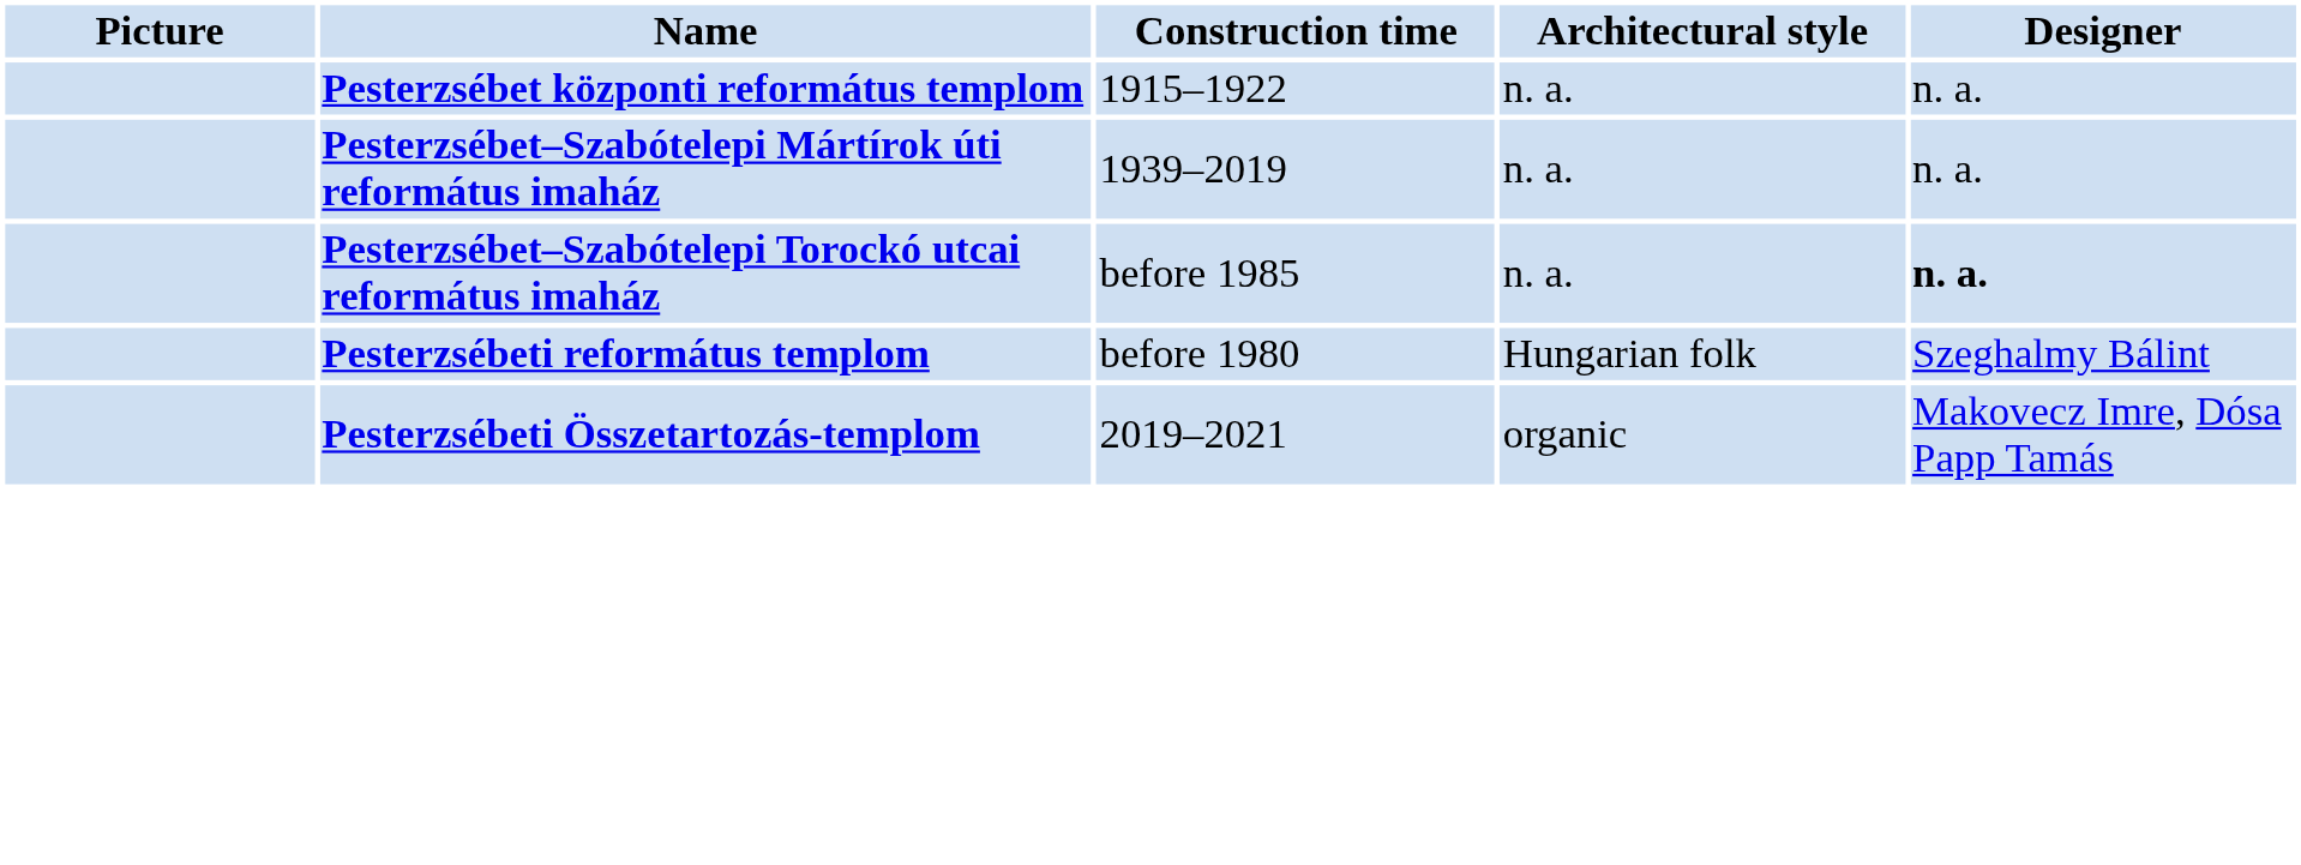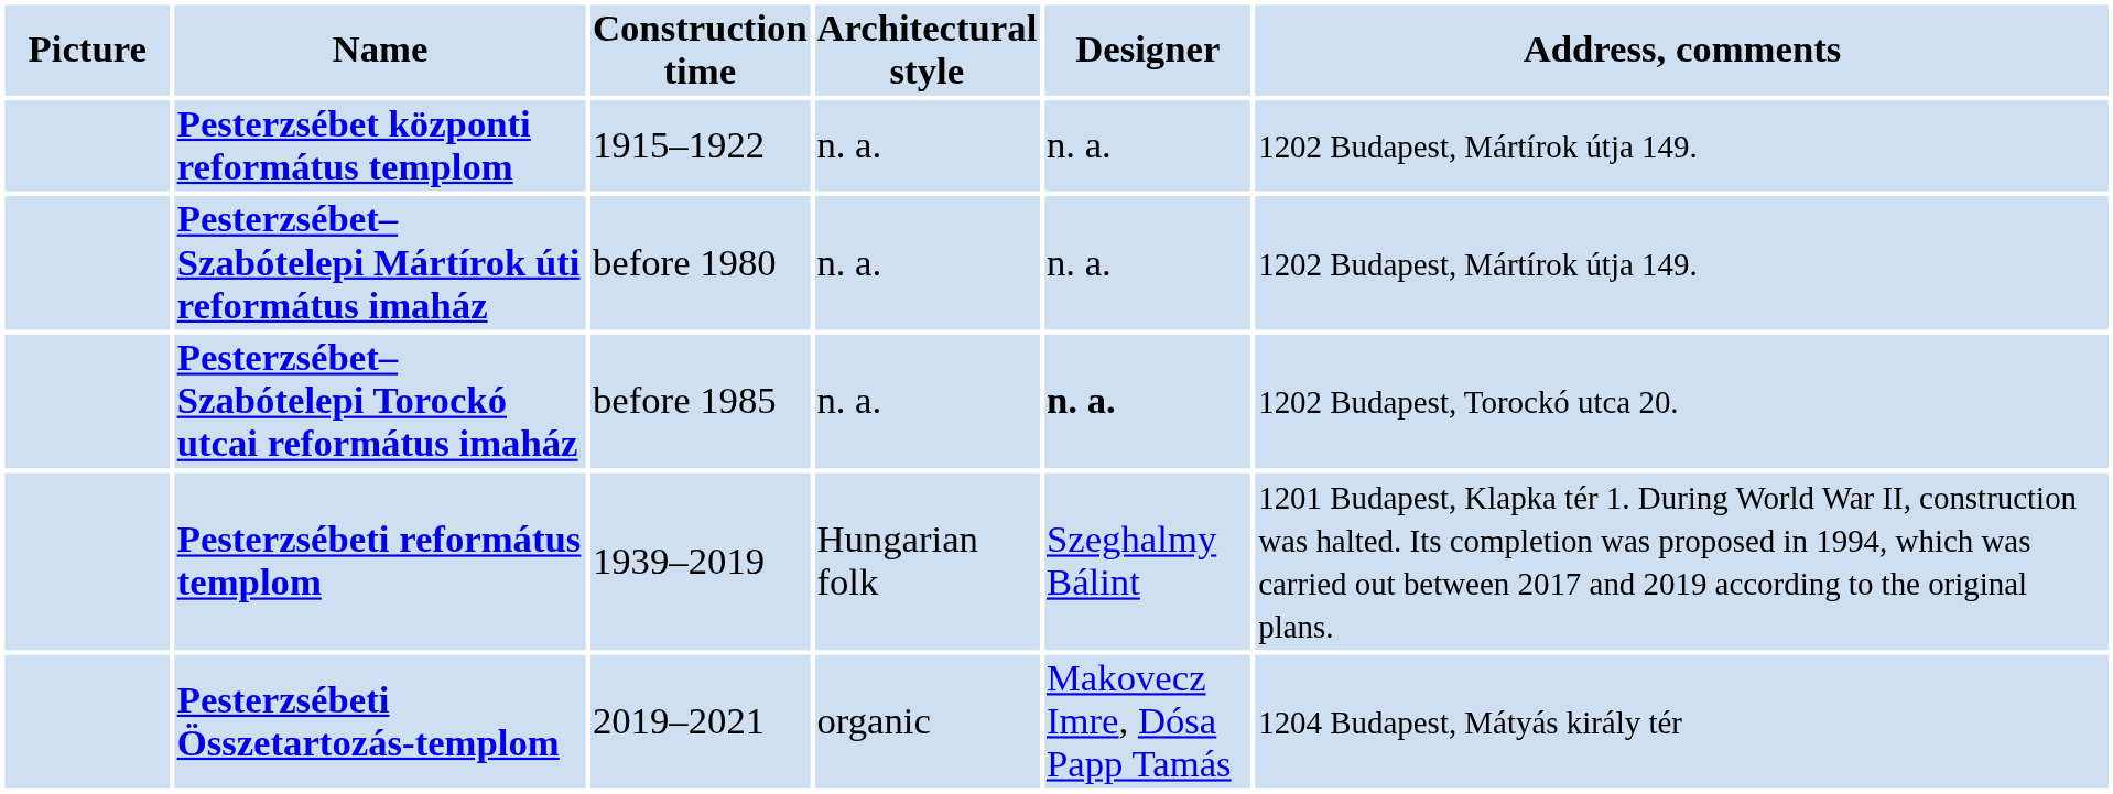 <table width="100%">
 <tr>
 <th bgcolor="#CEDFF2" width="8%">Picture</th>
 <th bgcolor="#CEDFF2" width="20%">Name</th>
 <th bgcolor="#CEDFF2" width="10%">Construction time</th>
 <th bgcolor="#CEDFF2" width="10%">Architectural style</th>
 <th bgcolor="#CEDFF2" width="10%">Designer</th>
+<th bgcolor="#CEDFF2" width="42%">Address, comments</th>
 </tr>
 <tr>
 <td bgcolor="#CEDFF2"></td>
 <td bgcolor="#CEDFF2"><strong><a href='#'>Pesterzsébet központi református templom</a></strong></td>
 <td bgcolor="#CEDFF2">1915–1922</td>
 <td bgcolor="#CEDFF2">n. a.</td>
 <td bgcolor="#CEDFF2">n. a.</td>
+<td bgcolor="#CEDFF2"><small>1202 Budapest, Mártírok útja 149. </small></td>
 </tr>
 <tr>
 <td bgcolor="#CEDFF2"></td>
 <td bgcolor="#CEDFF2"><strong><a href='#'>Pesterzsébet–Szabótelepi Mártírok úti református imaház</a></strong></td>
-<td bgcolor="#CEDFF2">1939–2019</td>
+<td bgcolor="#CEDFF2">before 1980</td>
 <td bgcolor="#CEDFF2">n. a.</td>
 <td bgcolor="#CEDFF2">n. a.</td>
+<td bgcolor="#CEDFF2"><small>1202 Budapest, Mártírok útja 149. </small></td>
 </tr>
 <tr>
 <td bgcolor="#CEDFF2"></td>
 <td bgcolor="#CEDFF2"><strong><a href='#'>Pesterzsébet–Szabótelepi Torockó utcai református imaház</a></strong></td>
 <td bgcolor="#CEDFF2">before 1985</td>
 <td bgcolor="#CEDFF2">n. a.</td>
 <td bgcolor="#CEDFF2"><strong>n. a.</strong></td>
+<td bgcolor="#CEDFF2"><small>1202 Budapest, Torockó utca 20. </small></td>
 </tr>
 <tr>
 <td bgcolor="#CEDFF2"></td>
 <td bgcolor="#CEDFF2"><strong><a href='#'>Pesterzsébeti református templom</a></strong></td>
-<td bgcolor="#CEDFF2">before 1980</td>
+<td bgcolor="#CEDFF2">1939–2019</td>
 <td bgcolor="#CEDFF2">Hungarian folk</td>
 <td bgcolor="#CEDFF2"><a href='#'>Szeghalmy Bálint</a></td>
+<td bgcolor="#CEDFF2"><small>1201 Budapest, Klapka tér 1. During World War II, construction was halted. Its completion was proposed in 1994, which was carried out between 2017 and 2019 according to the original plans.</small></td>
 </tr>
 <tr>
 <td bgcolor="#CEDFF2"></td>
 <td bgcolor="#CEDFF2"><strong><a href='#'>Pesterzsébeti Összetartozás-templom</a></strong></td>
 <td bgcolor="#CEDFF2">2019–2021</td>
 <td bgcolor="#CEDFF2">organic</td>
 <td bgcolor="#CEDFF2"><a href='#'>Makovecz Imre</a>, <a href='#'>Dósa Papp Tamás</a></td>
+<td bgcolor="#CEDFF2"><small>1204 Budapest, Mátyás király tér</small></td>
 </tr>
 </table>
